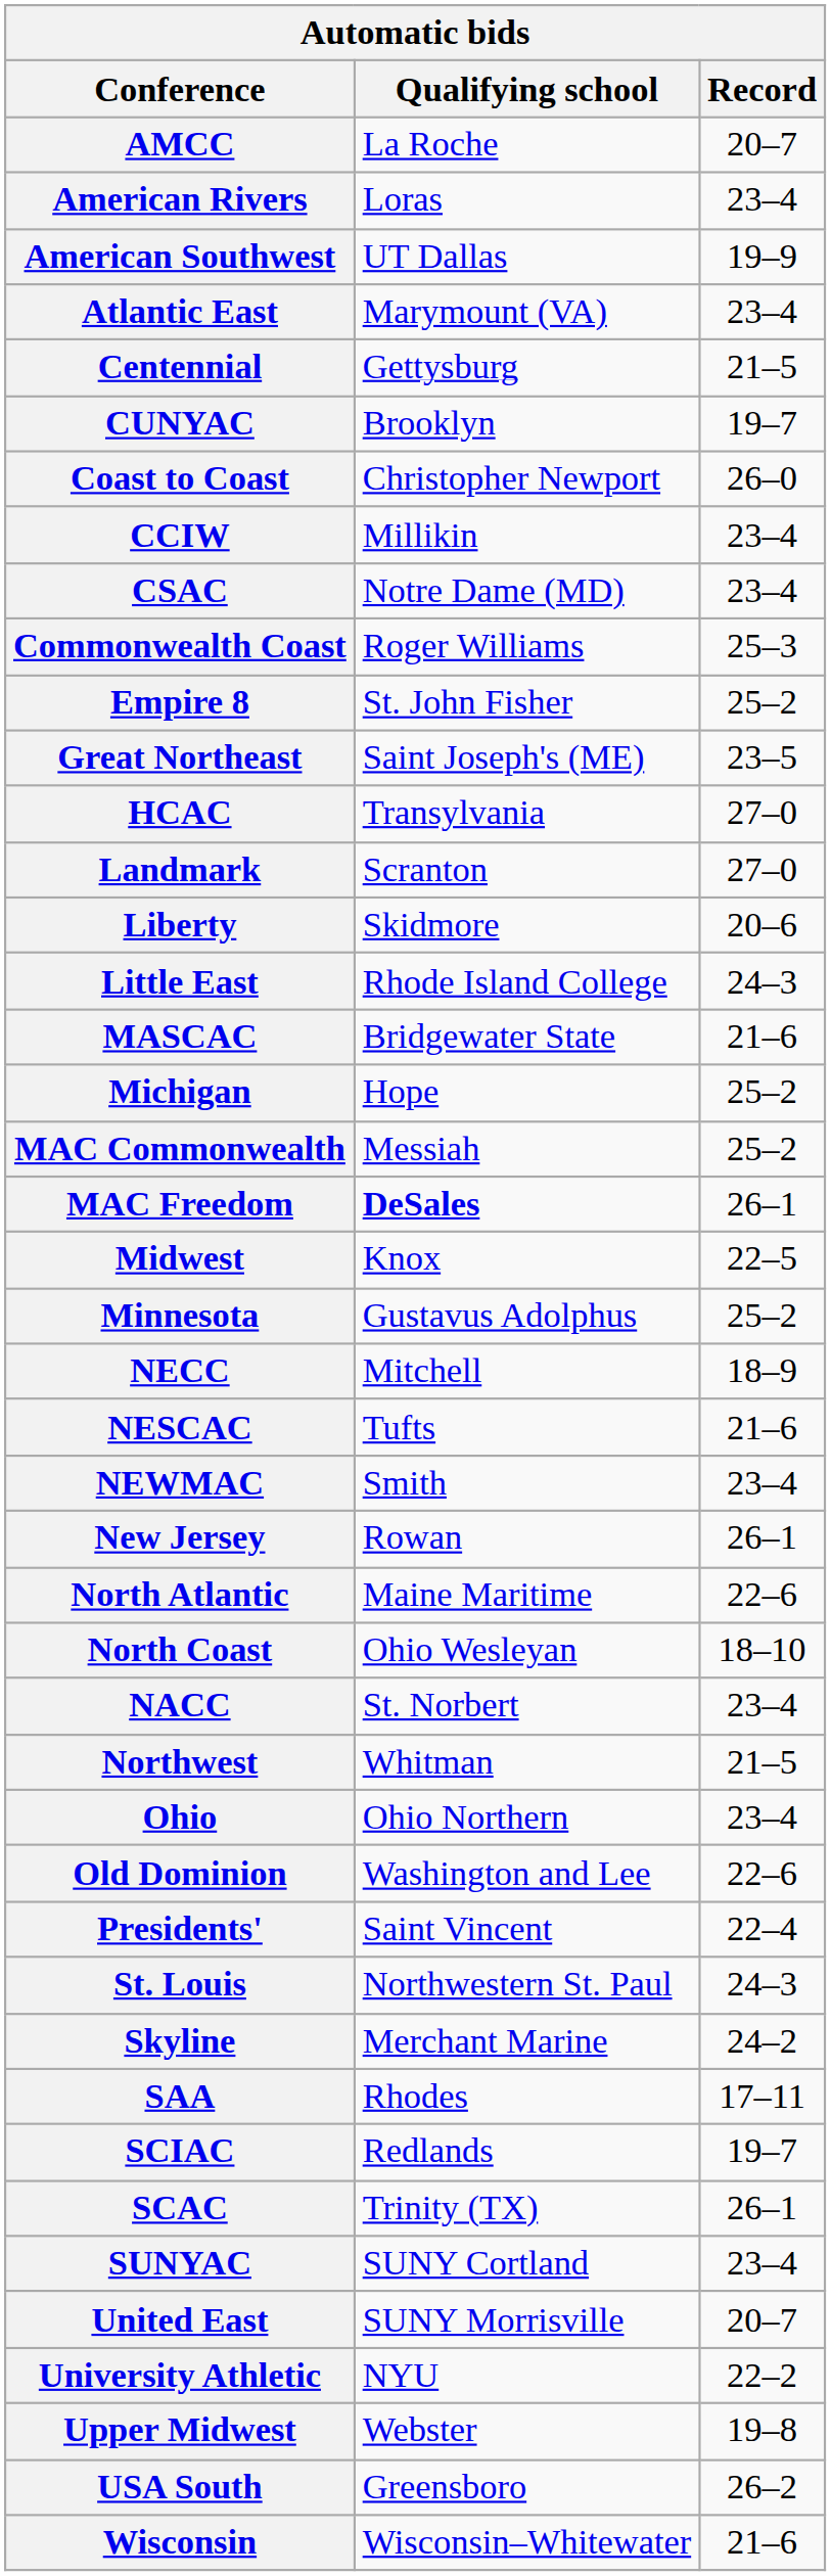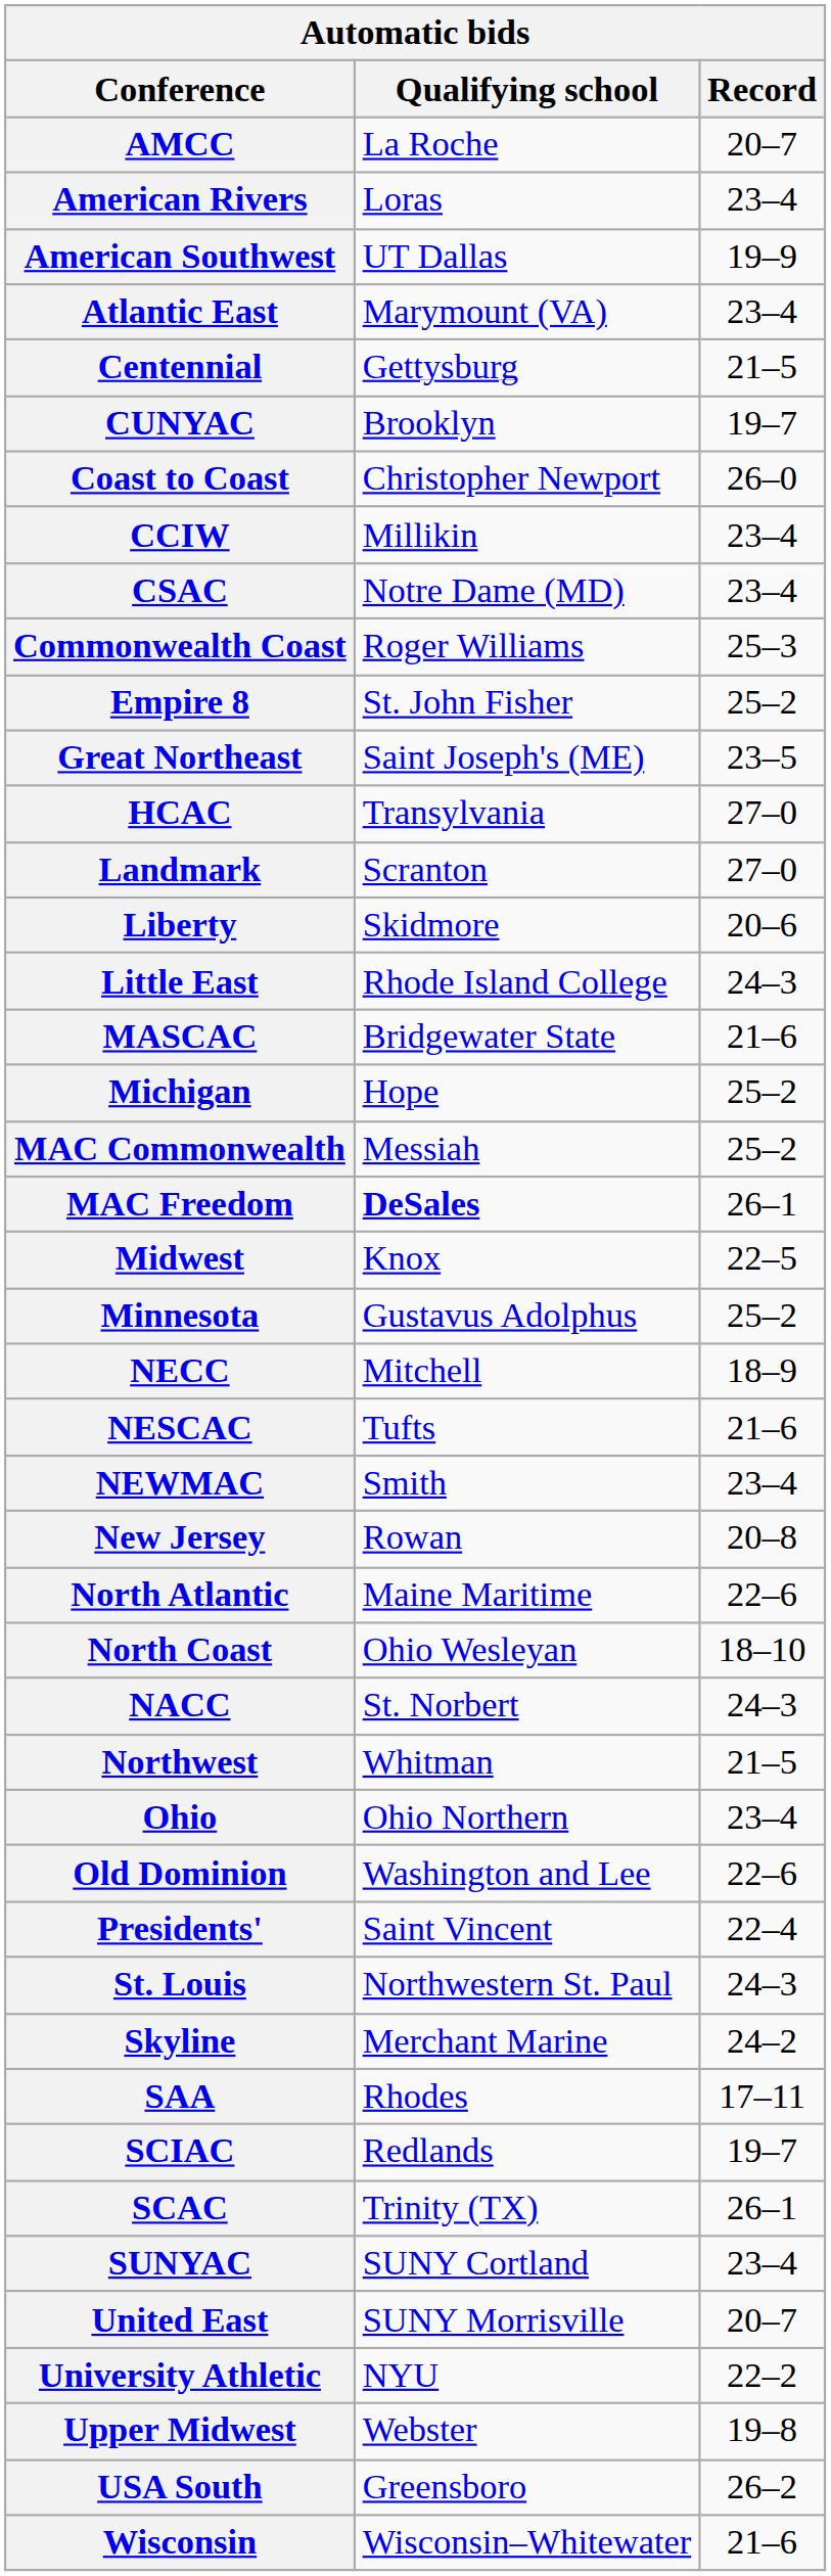 <table class="wikitable">
 <tr>
 <th colspan="8" style=>Automatic bids</th>
 </tr>
 <tr>
 <th>Conference</th>
 <th>Qualifying school</th>
 <th>Record</th>
 </tr>
 <tr>
 <th><a href='#'>AMCC</a></th>
 <td><a href='#'>La Roche</a></td>
 <td align=center>20–7</td>
 </tr>
 <tr>
 <th><a href='#'>American Rivers</a></th>
 <td><a href='#'>Loras</a></td>
 <td align=center>23–4</td>
 </tr>
 <tr>
 <th><a href='#'>American Southwest</a></th>
 <td><a href='#'>UT Dallas</a></td>
 <td align=center>19–9</td>
 </tr>
 <tr>
 <th><a href='#'>Atlantic East</a></th>
 <td><a href='#'>Marymount (VA)</a></td>
 <td align=center>23–4</td>
 </tr>
 <tr>
 <th><a href='#'>Centennial</a></th>
 <td><a href='#'>Gettysburg</a></td>
 <td align=center>21–5</td>
 </tr>
 <tr>
 <th><a href='#'>CUNYAC</a></th>
 <td><a href='#'>Brooklyn</a></td>
 <td align=center>19–7</td>
 </tr>
 <tr>
 <th><a href='#'>Coast to Coast</a></th>
 <td><a href='#'>Christopher Newport</a></td>
 <td align=center>26–0</td>
 </tr>
 <tr>
 <th><a href='#'>CCIW</a></th>
 <td><a href='#'>Millikin</a></td>
 <td align=center>23–4</td>
 </tr>
 <tr>
 <th><a href='#'>CSAC</a></th>
 <td><a href='#'>Notre Dame (MD)</a></td>
 <td align=center>23–4</td>
 </tr>
 <tr>
 <th><a href='#'>Commonwealth Coast</a></th>
 <td><a href='#'>Roger Williams</a></td>
 <td align=center>25–3</td>
 </tr>
 <tr>
 <th><a href='#'>Empire 8</a></th>
 <td><a href='#'>St. John Fisher</a></td>
 <td align=center>25–2</td>
 </tr>
 <tr>
 <th><a href='#'>Great Northeast</a></th>
 <td><a href='#'>Saint Joseph's (ME)</a></td>
 <td align=center>23–5</td>
 </tr>
 <tr>
 <th><a href='#'>HCAC</a></th>
 <td><a href='#'>Transylvania</a></td>
 <td align=center>27–0</td>
 </tr>
 <tr>
 <th><a href='#'>Landmark</a></th>
 <td><a href='#'>Scranton</a></td>
 <td align=center>27–0</td>
 </tr>
 <tr>
 <th><a href='#'>Liberty</a></th>
 <td><a href='#'>Skidmore</a></td>
 <td align=center>20–6</td>
 </tr>
 <tr>
 <th><a href='#'>Little East</a></th>
 <td><a href='#'>Rhode Island College</a></td>
 <td align=center>24–3</td>
 </tr>
 <tr>
 <th><a href='#'>MASCAC</a></th>
 <td><a href='#'>Bridgewater State</a></td>
 <td align=center>21–6</td>
 </tr>
 <tr>
 <th><a href='#'>Michigan</a></th>
 <td><a href='#'>Hope</a></td>
 <td align=center>25–2</td>
 </tr>
 <tr>
 <th><a href='#'>MAC Commonwealth</a></th>
 <td><a href='#'>Messiah</a></td>
 <td align=center>25–2</td>
 </tr>
 <tr>
 <th><a href='#'>MAC Freedom</a></th>
 <td><strong><a href='#'>DeSales</a></strong></td>
 <td align=center>26–1</td>
 </tr>
 <tr>
 <th><a href='#'>Midwest</a></th>
 <td><a href='#'>Knox</a></td>
 <td align=center>22–5</td>
 </tr>
 <tr>
 <th><a href='#'>Minnesota</a></th>
 <td><a href='#'>Gustavus Adolphus</a></td>
 <td align=center>25–2</td>
 </tr>
 <tr>
 <th><a href='#'>NECC</a></th>
 <td><a href='#'>Mitchell</a></td>
 <td align=center>18–9</td>
 </tr>
 <tr>
 <th><a href='#'>NESCAC</a></th>
 <td><a href='#'>Tufts</a></td>
 <td align=center>21–6</td>
 </tr>
 <tr>
 <th><a href='#'>NEWMAC</a></th>
 <td><a href='#'>Smith</a></td>
 <td align=center>23–4</td>
 </tr>
 <tr>
 <th><a href='#'>New Jersey</a></th>
 <td><a href='#'>Rowan</a></td>
-<td align=center>26–1</td>
+<td align=center>20–8</td>
 </tr>
 <tr>
 <th><a href='#'>North Atlantic</a></th>
 <td><a href='#'>Maine Maritime</a></td>
 <td align=center>22–6</td>
 </tr>
 <tr>
 <th><a href='#'>North Coast</a></th>
 <td><a href='#'>Ohio Wesleyan</a></td>
 <td align=center>18–10</td>
 </tr>
 <tr>
 <th><a href='#'>NACC</a></th>
 <td><a href='#'>St. Norbert</a></td>
-<td align=center>23–4</td>
+<td align=center>24–3</td>
 </tr>
 <tr>
 <th><a href='#'>Northwest</a></th>
 <td><a href='#'>Whitman</a></td>
 <td align=center>21–5</td>
 </tr>
 <tr>
 <th><a href='#'>Ohio</a></th>
 <td><a href='#'>Ohio Northern</a></td>
 <td align=center>23–4</td>
 </tr>
 <tr>
 <th><a href='#'>Old Dominion</a></th>
 <td><a href='#'>Washington and Lee</a></td>
 <td align=center>22–6</td>
 </tr>
 <tr>
 <th><a href='#'>Presidents'</a></th>
 <td><a href='#'>Saint Vincent</a></td>
 <td align=center>22–4</td>
 </tr>
 <tr>
 <th><a href='#'>St. Louis</a></th>
 <td><a href='#'>Northwestern St. Paul</a></td>
 <td align=center>24–3</td>
 </tr>
 <tr>
 <th><a href='#'>Skyline</a></th>
 <td><a href='#'>Merchant Marine</a></td>
 <td align=center>24–2</td>
 </tr>
 <tr>
 <th><a href='#'>SAA</a></th>
 <td><a href='#'>Rhodes</a></td>
 <td align=center>17–11</td>
 </tr>
 <tr>
 <th><a href='#'>SCIAC</a></th>
 <td><a href='#'>Redlands</a></td>
 <td align=center>19–7</td>
 </tr>
 <tr>
 <th><a href='#'>SCAC</a></th>
 <td><a href='#'>Trinity (TX)</a></td>
 <td align=center>26–1</td>
 </tr>
 <tr>
 <th><a href='#'>SUNYAC</a></th>
 <td><a href='#'>SUNY Cortland</a></td>
 <td align=center>23–4</td>
 </tr>
 <tr>
 <th><a href='#'>United East</a></th>
 <td><a href='#'>SUNY Morrisville</a></td>
 <td align=center>20–7</td>
 </tr>
 <tr>
 <th><a href='#'>University Athletic</a></th>
 <td><a href='#'>NYU</a></td>
 <td align=center>22–2</td>
 </tr>
 <tr>
 <th><a href='#'>Upper Midwest</a></th>
 <td><a href='#'>Webster</a></td>
 <td align=center>19–8</td>
 </tr>
 <tr>
 <th><a href='#'>USA South</a></th>
 <td><a href='#'>Greensboro</a></td>
 <td align=center>26–2</td>
 </tr>
 <tr>
 <th><a href='#'>Wisconsin</a></th>
 <td><a href='#'>Wisconsin–Whitewater</a></td>
 <td align=center>21–6</td>
 </tr>
 </table>
